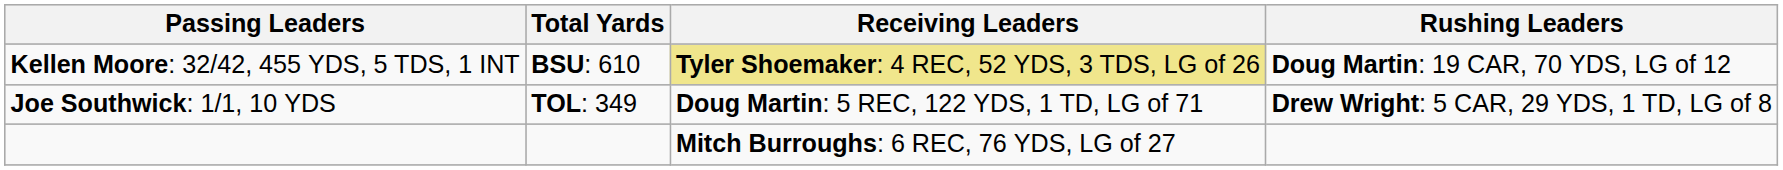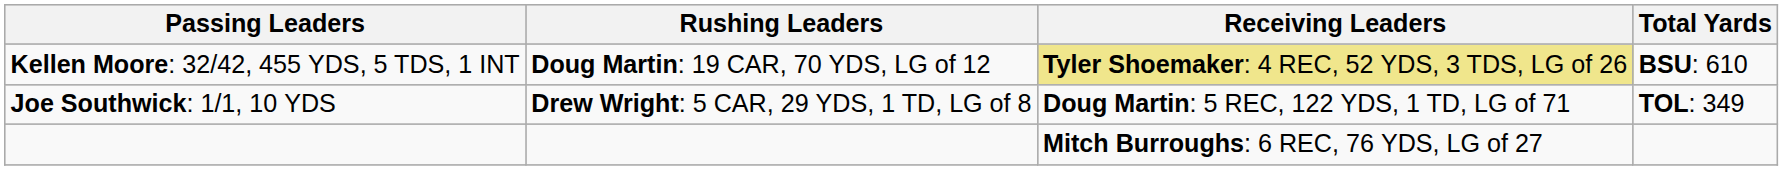 <table class="wikitable">
 <tr>
 <th>Passing Leaders</th>
+<th>Rushing Leaders</th>
+<th>Receiving Leaders</th>
 <th>Total Yards</th>
-<th>Receiving Leaders</th>
-<th>Rushing Leaders</th>
 </tr>
 <tr>
 <td><strong>Kellen Moore</strong>: 32/42, 455 YDS, 5 TDS, 1 INT</td>
+<td><strong>Doug Martin</strong>: 19 CAR, 70 YDS, LG of 12</td>
+<td style="background: khaki;"><strong>Tyler Shoemaker</strong>: 4 REC, 52 YDS, 3 TDS, LG of 26</td>
 <td><strong>BSU</strong>: 610</td>
-<td style="background: khaki;"><strong>Tyler Shoemaker</strong>: 4 REC, 52 YDS, 3 TDS, LG of 26</td>
-<td><strong>Doug Martin</strong>: 19 CAR, 70 YDS, LG of 12</td>
 </tr>
 <tr>
 <td><strong>Joe Southwick</strong>: 1/1, 10 YDS</td>
+<td><strong>Drew Wright</strong>: 5 CAR, 29 YDS, 1 TD, LG of 8</td>
+<td><strong>Doug Martin</strong>: 5 REC, 122 YDS, 1 TD, LG of 71</td>
 <td><strong>TOL</strong>: 349</td>
-<td><strong>Doug Martin</strong>: 5 REC, 122 YDS, 1 TD, LG of 71</td>
-<td><strong>Drew Wright</strong>: 5 CAR, 29 YDS, 1 TD, LG of 8</td>
 </tr>
 <tr>
 <td></td>
 <td></td>
 <td><strong>Mitch Burroughs</strong>: 6 REC, 76 YDS, LG of 27</td>
 <td></td>
 </tr>
 </table>
